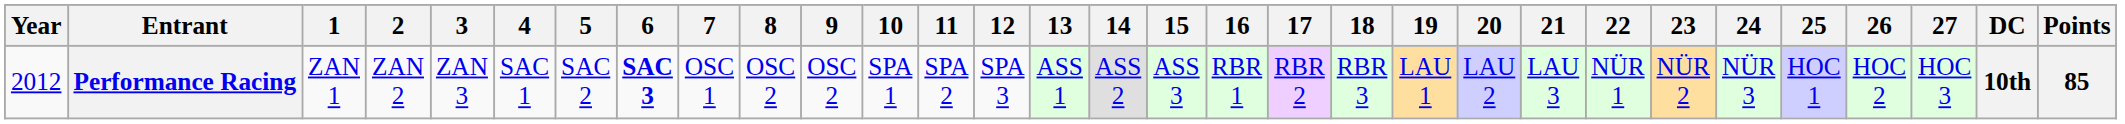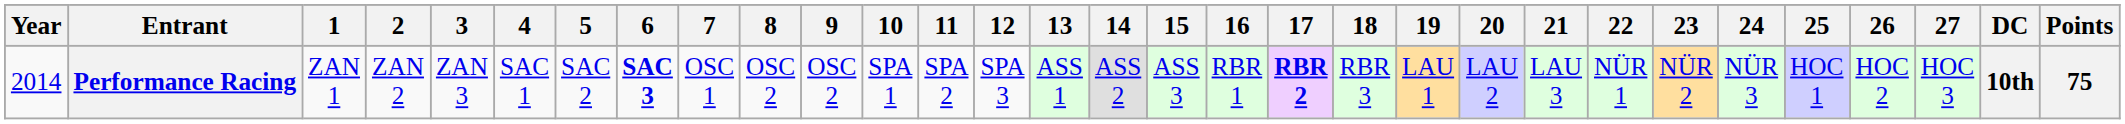 <table class="wikitable" style="text-align:center; font-size:85%">
 <tr>
 <th>Year</th>
 <th>Entrant</th>
 <th>1</th>
 <th>2</th>
 <th>3</th>
 <th>4</th>
 <th>5</th>
 <th>6</th>
 <th>7</th>
 <th>8</th>
 <th>9</th>
 <th>10</th>
 <th>11</th>
 <th>12</th>
 <th>13</th>
 <th>14</th>
 <th>15</th>
 <th>16</th>
 <th>17</th>
 <th>18</th>
 <th>19</th>
 <th>20</th>
 <th>21</th>
 <th>22</th>
 <th>23</th>
 <th>24</th>
 <th>25</th>
 <th>26</th>
 <th>27</th>
 <th>DC</th>
 <th>Points</th>
 </tr>
 <tr>
-<td><a href='#'>2012</a></td>
+<td><a href='#'>2014</a></td>
 <th nowrap><a href='#'>Performance Racing</a></th>
 <td style="background:#;"><a href='#'>ZAN<br>1</a></td>
 <td style="background:#;"><a href='#'>ZAN<br>2</a></td>
 <td style="background:#;"><a href='#'>ZAN<br>3</a></td>
 <td style="background:#;"><a href='#'>SAC<br>1</a></td>
 <td style="background:#;"><a href='#'>SAC<br>2</a></td>
 <td style="background:#;"><strong><a href='#'>SAC<br>3</a></strong></td>
 <td style="background:#;"><a href='#'>OSC<br>1</a></td>
 <td style="background:#;"><a href='#'>OSC<br>2</a></td>
 <td style="background:#;"><a href='#'>OSC<br>2</a></td>
 <td style="background:#;"><a href='#'>SPA<br>1</a></td>
 <td style="background:#;"><a href='#'>SPA<br>2</a></td>
 <td style="background:#;"><a href='#'>SPA<br>3</a></td>
 <td style="background:#DFFFDF;"><a href='#'>ASS<br>1</a><br></td>
 <td style="background:#DFDFDF;"><a href='#'>ASS<br>2</a><br></td>
 <td style="background:#DFFFDF;"><a href='#'>ASS<br>3</a><br></td>
 <td style="background:#DFFFDF;"><a href='#'>RBR<br>1</a><br></td>
-<td style="background:#EFCFFF;"><a href='#'>RBR<br>2</a><br></td>
+<td style="background:#EFCFFF;"><strong><a href='#'>RBR<br>2</a><br></strong></td>
 <td style="background:#DFFFDF;"><a href='#'>RBR<br>3</a><br></td>
 <td style="background:#FFDF9F;"><a href='#'>LAU<br>1</a><br></td>
 <td style="background:#CFCFFF;"><a href='#'>LAU<br>2</a><br></td>
 <td style="background:#DFFFDF;"><a href='#'>LAU<br>3</a><br></td>
 <td style="background:#DFFFDF;"><a href='#'>NÜR<br>1</a><br></td>
 <td style="background:#FFDF9F;"><a href='#'>NÜR<br>2</a><br></td>
 <td style="background:#DFFFDF;"><a href='#'>NÜR<br>3</a><br></td>
 <td style="background:#CFCFFF;"><a href='#'>HOC<br>1</a><br></td>
 <td style="background:#DFFFDF;"><a href='#'>HOC<br>2</a><br></td>
 <td style="background:#DFFFDF;"><a href='#'>HOC<br>3</a><br></td>
 <th>10th</th>
-<th>85</th>
+<th>75</th>
 </tr>
 </table>
